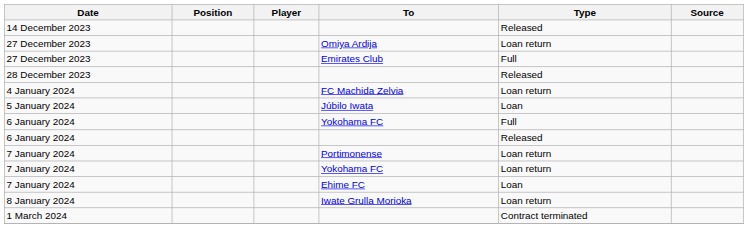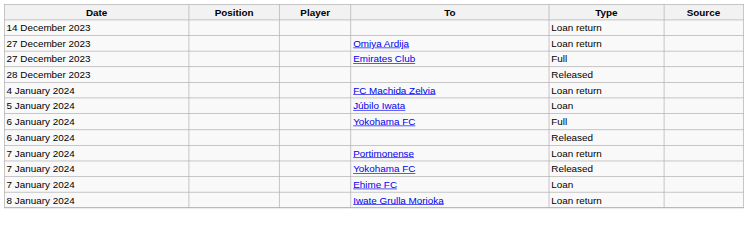 <table class="wikitable sortable" style="width:90%; text-align:center; font-size:95%; text-align:left;">
 <tr>
 <th>Date</th>
 <th>Position</th>
 <th>Player</th>
 <th>To</th>
 <th>Type</th>
 <th>Source</th>
 </tr>
 <tr>
 <td>14 December 2023</td>
 <td></td>
 <td></td>
 <td></td>
-<td>Released</td>
+<td>Loan return</td>
 <td></td>
 </tr>
 <tr>
 <td>27 December 2023</td>
 <td></td>
 <td></td>
 <td> <a href='#'>Omiya Ardija</a></td>
 <td>Loan return</td>
 <td></td>
 </tr>
 <tr>
 <td>27 December 2023</td>
 <td></td>
 <td></td>
 <td> <a href='#'>Emirates Club</a></td>
 <td>Full</td>
 <td></td>
 </tr>
 <tr>
 <td>28 December 2023</td>
 <td></td>
 <td></td>
 <td></td>
 <td>Released</td>
 <td></td>
 </tr>
 <tr>
 <td>4 January 2024</td>
 <td></td>
 <td></td>
 <td> <a href='#'>FC Machida Zelvia</a></td>
 <td>Loan return</td>
 <td></td>
 </tr>
 <tr>
 <td>5 January 2024</td>
 <td></td>
 <td></td>
 <td> <a href='#'>Júbilo Iwata</a></td>
 <td>Loan</td>
 <td></td>
 </tr>
 <tr>
 <td>6 January 2024</td>
 <td></td>
 <td></td>
 <td> <a href='#'>Yokohama FC</a></td>
 <td>Full</td>
 <td></td>
 </tr>
 <tr>
 <td>6 January 2024</td>
 <td></td>
 <td></td>
 <td></td>
 <td>Released</td>
 <td></td>
 </tr>
 <tr>
 <td>7 January 2024</td>
 <td></td>
 <td></td>
 <td> <a href='#'>Portimonense</a></td>
 <td>Loan return</td>
 <td></td>
 </tr>
 <tr>
 <td>7 January 2024</td>
 <td></td>
 <td></td>
 <td> <a href='#'>Yokohama FC</a></td>
-<td>Loan return</td>
+<td>Released</td>
 <td></td>
 </tr>
 <tr>
 <td>7 January 2024</td>
 <td></td>
 <td></td>
 <td> <a href='#'>Ehime FC</a></td>
 <td>Loan</td>
 <td></td>
 </tr>
 <tr>
 <td>8 January 2024</td>
 <td></td>
 <td></td>
 <td> <a href='#'>Iwate Grulla Morioka</a></td>
 <td>Loan return</td>
 <td></td>
 </tr>
 <tr>
-<td>1 March 2024</td>
-<td></td>
-<td></td>
-<td></td>
-<td>Contract terminated</td>
-<td></td>
-</tr>
-<tr>
 </tr>
 </table>
